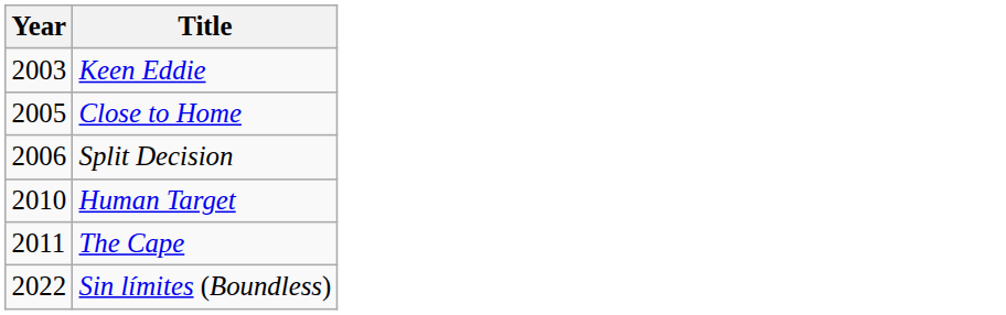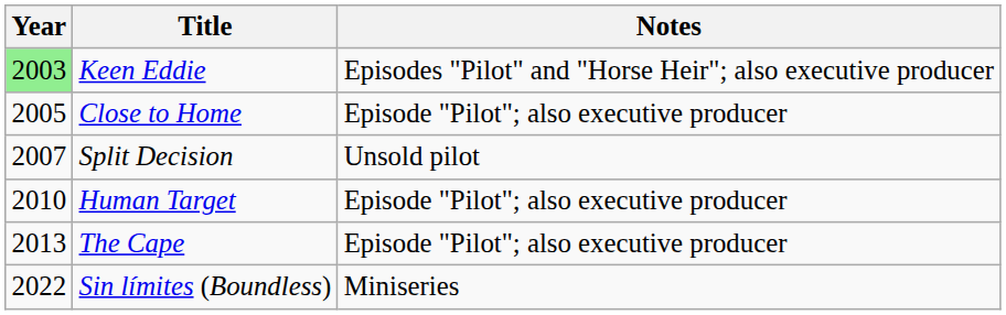 <table class="wikitable">
 <tr>
 <th>Year</th>
 <th>Title</th>
+<th>Notes</th>
 </tr>
 <tr>
-<td>2003</td>
+<td style="background: lightgreen;">2003</td>
 <td><em><a href='#'>Keen Eddie</a></em></td>
+<td>Episodes "Pilot" and "Horse Heir"; also executive producer</td>
 </tr>
 <tr>
 <td>2005</td>
 <td><a href='#'><em>Close to Home</em></a></td>
+<td>Episode "Pilot"; also executive producer</td>
 </tr>
 <tr>
-<td>2006</td>
+<td>2007</td>
 <td><em>Split Decision</em></td>
+<td>Unsold pilot</td>
 </tr>
 <tr>
 <td>2010</td>
 <td><a href='#'><em>Human Target</em></a></td>
+<td>Episode "Pilot"; also executive producer</td>
 </tr>
 <tr>
-<td>2011</td>
+<td>2013</td>
 <td><a href='#'><em>The Cape</em></a></td>
+<td>Episode "Pilot"; also executive producer</td>
 </tr>
 <tr>
 <td>2022</td>
 <td><em><a href='#'>Sin límites</a></em> (<em>Boundless</em>)</td>
+<td>Miniseries</td>
 </tr>
 </table>
